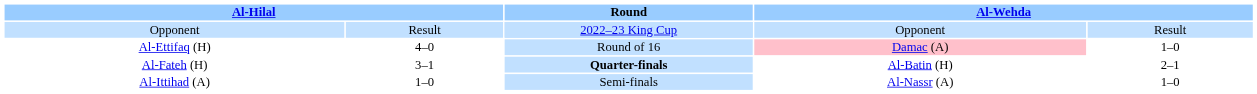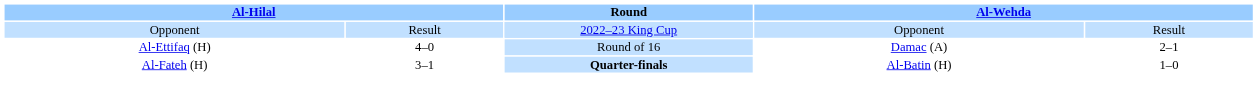 <table width="100%" style="text-align:center">
 <tr valign=top bgcolor=#99ccff>
 <th colspan=2 style="width:40%"><a href='#'>Al-Hilal</a></th>
 <th><strong>Round</strong></th>
 <th colspan=2 style="width:40%"><a href='#'>Al-Wehda</a></th>
 </tr>
 <tr valign=top bgcolor=#c1e0ff>
 <td>Opponent</td>
 <td>Result</td>
 <td bgcolor=#c1e0ff><a href='#'>2022–23 King Cup</a></td>
 <td>Opponent</td>
 <td>Result</td>
 </tr>
 <tr>
 <td><a href='#'>Al-Ettifaq</a> (H)</td>
 <td>4–0</td>
 <td bgcolor=#c1e0ff>Round of 16</td>
-<td style="background: pink;"><a href='#'>Damac</a> (A)</td>
-<td>1–0</td>
+<td><a href='#'>Damac</a> (A)</td>
+<td>2–1</td>
 </tr>
 <tr>
 <td><a href='#'>Al-Fateh</a> (H)</td>
 <td>3–1</td>
 <td bgcolor=#c1e0ff><strong>Quarter-finals</strong></td>
 <td><a href='#'>Al-Batin</a> (H)</td>
-<td>2–1</td>
-</tr>
-<tr>
-<td><a href='#'>Al-Ittihad</a> (A)</td>
-<td>1–0 </td>
-<td bgcolor=#c1e0ff>Semi-finals</td>
-<td><a href='#'>Al-Nassr</a> (A)</td>
 <td>1–0</td>
 </tr>
 </table>
